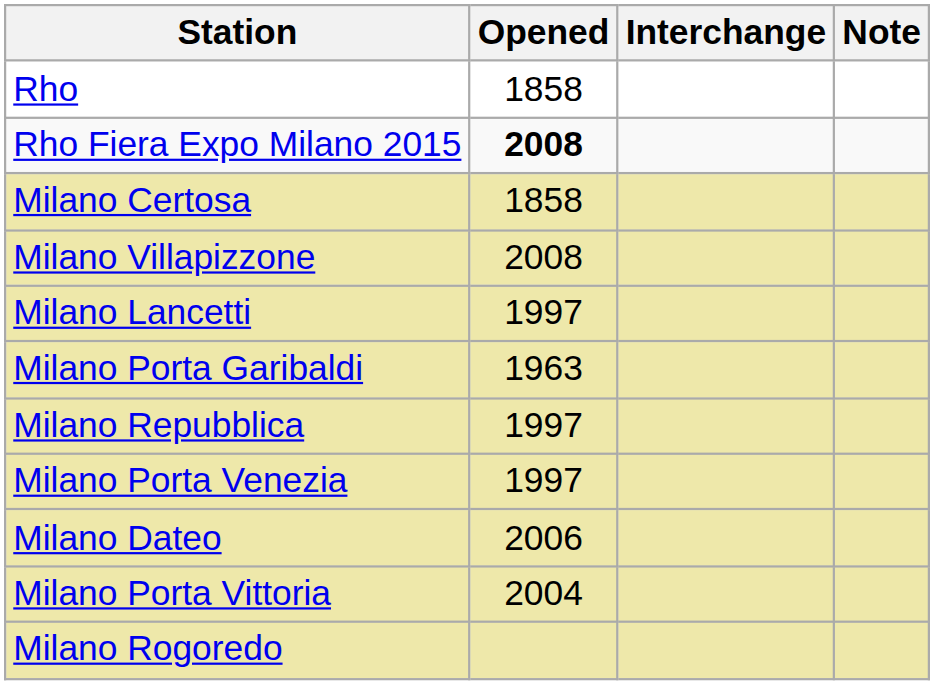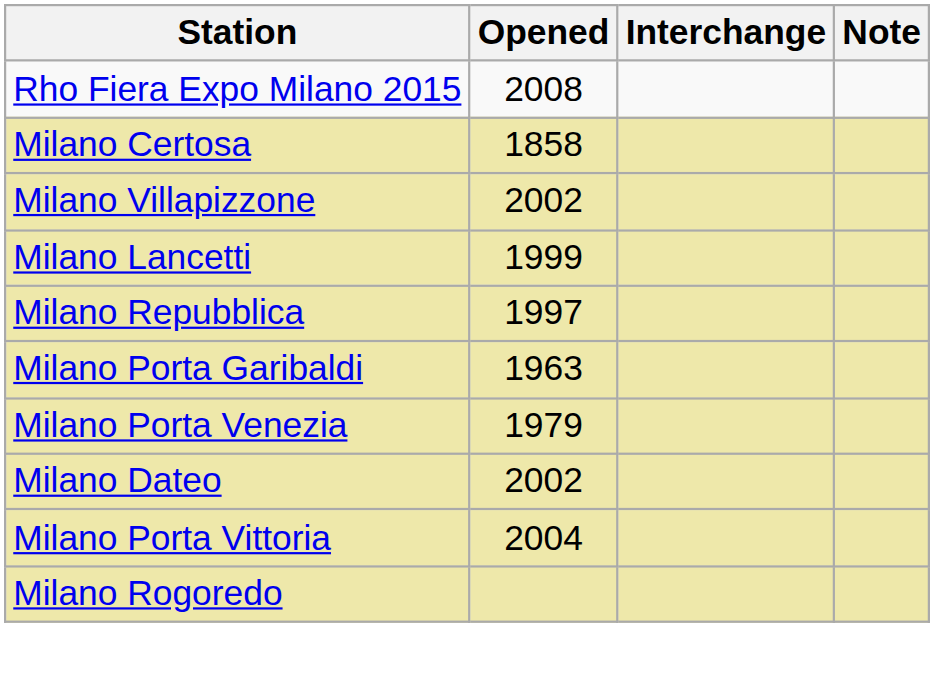 <table class="wikitable" style="text-align:left;">
 <tr>
 <th>Station</th>
 <th>Opened</th>
 <th>Interchange</th>
 <th>Note</th>
 </tr>
-<tr bgcolor="#FFFFFF">
-<td><a href='#'>Rho</a></td>
-<td align=center>1858</td>
-<td>  </td>
-<td></td>
-</tr>
 <tr>
 <td><a href='#'>Rho Fiera Expo Milano 2015</a></td>
-<td align=center><strong>2008</strong></td>
+<td align=center>2008</td>
 <td> </td>
 <td></td>
 </tr>
 <tr bgcolor="#eee8aa">
 <td><a href='#'>Milano Certosa</a></td>
 <td align=center>1858</td>
 <td></td>
 <td></td>
 </tr>
 <tr bgcolor="#eee8aa">
 <td><a href='#'>Milano Villapizzone</a></td>
-<td align=center>2008</td>
+<td align=center>2002</td>
 <td></td>
 <td></td>
 </tr>
 <tr bgcolor="#eee8aa">
 <td><a href='#'>Milano Lancetti</a></td>
+<td align=center>1999</td>
+<td>  </td>
+<td></td>
+</tr>
+<tr bgcolor="#eee8aa">
+<td><a href='#'>Milano Repubblica</a></td>
 <td align=center>1997</td>
-<td>  </td>
+<td>   </td>
 <td></td>
 </tr>
 <tr bgcolor="#eee8aa">
 <td><a href='#'>Milano Porta Garibaldi</a></td>
 <td align=center>1963</td>
 <td>     <a href='#'></a>  </td>
 <td></td>
 </tr>
 <tr bgcolor="#eee8aa">
-<td><a href='#'>Milano Repubblica</a></td>
-<td align=center>1997</td>
-<td>   </td>
-<td></td>
-</tr>
-<tr bgcolor="#eee8aa">
 <td><a href='#'>Milano Porta Venezia</a></td>
-<td align=center>1997</td>
+<td align=center>1979</td>
 <td>   </td>
 <td></td>
 </tr>
 <tr bgcolor="#eee8aa">
 <td><a href='#'>Milano Dateo</a></td>
-<td align=center>2006</td>
+<td align=center>2002</td>
 <td>  </td>
 <td></td>
 </tr>
 <tr bgcolor="#eee8aa">
 <td><a href='#'>Milano Porta Vittoria</a></td>
 <td align=center>2004</td>
 <td>  </td>
 <td></td>
 </tr>
 <tr bgcolor="#eee8aa">
 <td><a href='#'>Milano Rogoredo</a></td>
 <td align=center></td>
 <td>   </td>
 <td></td>
 </tr>
 </table>
